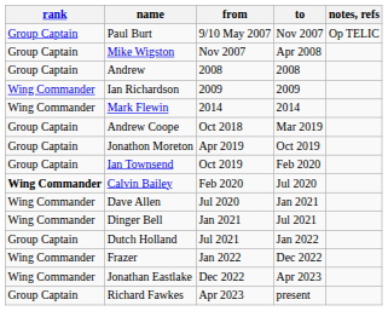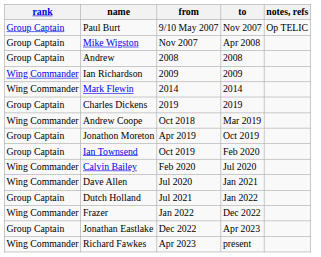 <table class="wikitable sortable">
 <tr>
 <th><a href='#'>rank</a></th>
 <th>name</th>
 <th>from</th>
 <th>to</th>
 <th>notes, refs</th>
 </tr>
 <tr>
 <td><a href='#'>Group Captain</a></td>
 <td>Paul Burt</td>
 <td>9/10 May 2007</td>
 <td>Nov 2007</td>
 <td>Op TELIC</td>
 </tr>
 <tr>
 <td>Group Captain</td>
 <td><a href='#'>Mike Wigston</a></td>
 <td>Nov 2007</td>
 <td>Apr 2008</td>
 <td></td>
 </tr>
 <tr>
 <td>Group Captain</td>
 <td>Andrew</td>
 <td>2008</td>
 <td>2008</td>
 <td></td>
 </tr>
 <tr>
 <td><a href='#'>Wing Commander</a></td>
 <td>Ian Richardson</td>
 <td>2009</td>
 <td>2009</td>
 <td></td>
 </tr>
 <tr>
 <td>Wing Commander</td>
 <td><a href='#'>Mark Flewin</a></td>
 <td>2014</td>
 <td>2014</td>
 <td></td>
 </tr>
 <tr>
 <td>Group Captain</td>
+<td>Charles Dickens</td>
+<td>2019</td>
+<td>2019</td>
+<td></td>
+</tr>
+<tr>
+<td>Wing Commander</td>
 <td>Andrew Coope</td>
 <td>Oct 2018</td>
 <td>Mar 2019</td>
 <td></td>
 </tr>
 <tr>
 <td>Group Captain</td>
 <td>Jonathon Moreton</td>
 <td>Apr 2019</td>
 <td>Oct 2019</td>
 <td></td>
 </tr>
 <tr>
 <td>Group Captain</td>
 <td><a href='#'>Ian Townsend</a></td>
 <td>Oct 2019</td>
 <td>Feb 2020</td>
 <td></td>
 </tr>
 <tr>
-<td><strong>Wing Commander</strong></td>
+<td>Wing Commander</td>
 <td><a href='#'>Calvin Bailey</a></td>
 <td>Feb 2020</td>
 <td>Jul 2020</td>
 <td></td>
 </tr>
 <tr>
 <td>Wing Commander</td>
 <td>Dave Allen</td>
 <td>Jul 2020</td>
 <td>Jan 2021</td>
-<td></td>
-</tr>
-<tr>
-<td>Wing Commander</td>
-<td>Dinger Bell</td>
-<td>Jan 2021</td>
-<td>Jul 2021</td>
 <td></td>
 </tr>
 <tr>
 <td>Group Captain</td>
 <td>Dutch Holland</td>
 <td>Jul 2021</td>
 <td>Jan 2022</td>
 <td></td>
 </tr>
 <tr>
 <td>Wing Commander</td>
 <td>Frazer</td>
 <td>Jan 2022</td>
 <td>Dec 2022</td>
 <td></td>
 </tr>
 <tr>
-<td>Wing Commander</td>
+<td>Group Captain</td>
 <td>Jonathan Eastlake</td>
 <td>Dec 2022</td>
 <td>Apr 2023</td>
 <td></td>
 </tr>
 <tr>
-<td>Group Captain</td>
+<td>Wing Commander</td>
 <td>Richard Fawkes</td>
 <td>Apr 2023</td>
 <td>present</td>
 <td></td>
 </tr>
 </table>
